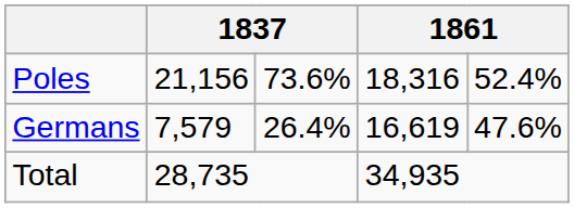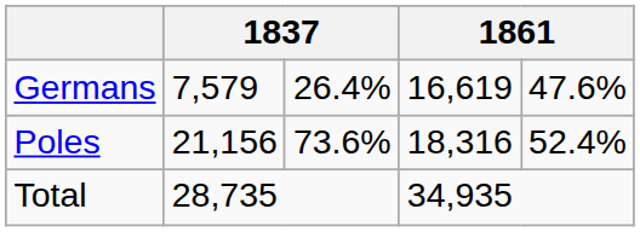 <table class="wikitable">
 <tr>
 <th></th>
 <th colspan="2">1837</th>
 <th colspan="2">1861</th>
+</tr>
+<tr>
+<td><a href='#'>Germans</a></td>
+<td>7,579</td>
+<td>26.4%</td>
+<td>16,619</td>
+<td>47.6%</td>
 </tr>
 <tr>
 <td><a href='#'>Poles</a></td>
 <td>21,156</td>
 <td>73.6%</td>
 <td>18,316</td>
 <td>52.4%</td>
 </tr>
 <tr>
-<td><a href='#'>Germans</a></td>
-<td>7,579</td>
-<td>26.4%</td>
-<td>16,619</td>
-<td>47.6%</td>
-</tr>
-<tr>
 <td>Total</td>
 <td colspan="2">28,735</td>
 <td colspan="2">34,935</td>
 </tr>
 </table>
